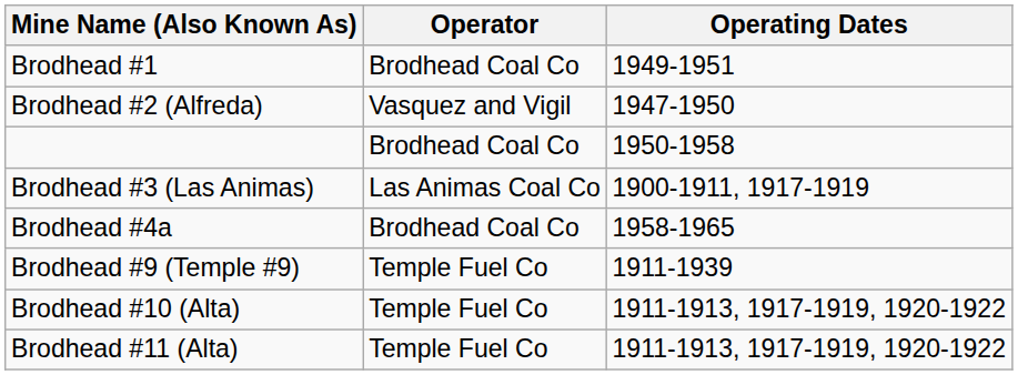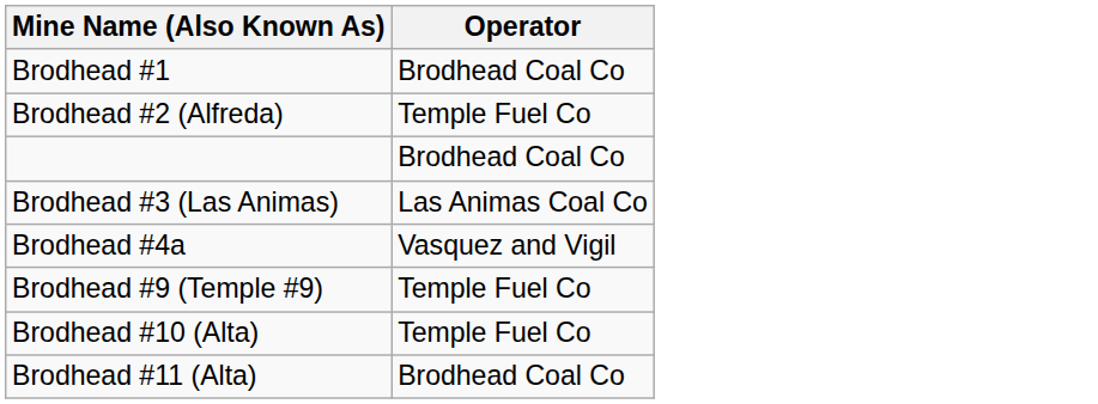 <table class="wikitable">
 <tr>
 <th>Mine Name (Also Known As)</th>
 <th>Operator</th>
-<th>Operating Dates</th>
 </tr>
 <tr>
 <td>Brodhead #1</td>
 <td>Brodhead Coal Co</td>
-<td>1949-1951</td>
 </tr>
 <tr>
 <td>Brodhead #2 (Alfreda)</td>
-<td>Vasquez and Vigil</td>
-<td>1947-1950</td>
+<td>Temple Fuel Co</td>
 </tr>
 <tr>
 <td></td>
 <td>Brodhead Coal Co</td>
-<td>1950-1958</td>
 </tr>
 <tr>
 <td>Brodhead #3 (Las Animas)</td>
 <td>Las Animas Coal Co</td>
-<td>1900-1911, 1917-1919</td>
 </tr>
 <tr>
 <td>Brodhead #4a</td>
-<td>Brodhead Coal Co</td>
-<td>1958-1965</td>
+<td>Vasquez and Vigil</td>
 </tr>
 <tr>
 <td>Brodhead #9 (Temple #9)</td>
 <td>Temple Fuel Co</td>
-<td>1911-1939</td>
 </tr>
 <tr>
 <td>Brodhead #10 (Alta)</td>
 <td>Temple Fuel Co</td>
-<td>1911-1913, 1917-1919, 1920-1922</td>
 </tr>
 <tr>
 <td>Brodhead #11 (Alta)</td>
-<td>Temple Fuel Co</td>
-<td>1911-1913, 1917-1919, 1920-1922</td>
+<td>Brodhead Coal Co</td>
 </tr>
 </table>
